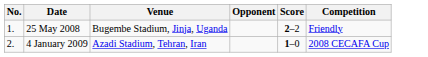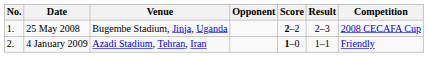 <table class="wikitable" style="font-size:100%;">
 <tr>
 <th>No.</th>
 <th>Date</th>
 <th>Venue</th>
 <th>Opponent</th>
 <th>Score</th>
+<th>Result</th>
 <th>Competition</th>
 </tr>
 <tr>
 <td>1.</td>
 <td>25 May 2008</td>
 <td>Bugembe Stadium, <a href='#'>Jinja</a>, <a href='#'>Uganda</a></td>
 <td></td>
 <td align=center><strong>2</strong>–2</td>
-<td><a href='#'>Friendly</a></td>
+<td align=center>2–3</td>
+<td><a href='#'>2008 CECAFA Cup</a></td>
 </tr>
 <tr>
 <td>2.</td>
 <td>4 January 2009</td>
 <td><a href='#'>Azadi Stadium</a>, <a href='#'>Tehran</a>, <a href='#'>Iran</a></td>
 <td></td>
 <td align=center><strong>1</strong>–0</td>
-<td><a href='#'>2008 CECAFA Cup</a></td>
+<td align=center>1–1</td>
+<td><a href='#'>Friendly</a></td>
 </tr>
 </table>
